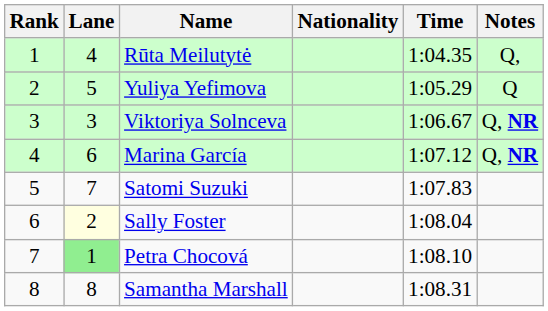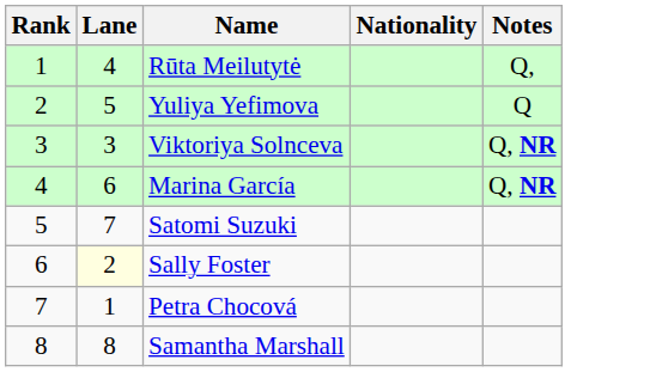 <table class="wikitable sortable" style="text-align:center">
 <tr>
 <th>Rank</th>
 <th>Lane</th>
 <th>Name</th>
 <th>Nationality</th>
-<th>Time</th>
 <th>Notes</th>
 </tr>
 <tr bgcolor=ccffcc>
 <td>1</td>
 <td>4</td>
 <td align=left><a href='#'>Rūta Meilutytė</a></td>
 <td align=left></td>
-<td>1:04.35</td>
 <td>Q, </td>
 </tr>
 <tr bgcolor=ccffcc>
 <td>2</td>
 <td>5</td>
 <td align=left><a href='#'>Yuliya Yefimova</a></td>
 <td align=left></td>
-<td>1:05.29</td>
 <td>Q</td>
 </tr>
 <tr bgcolor=ccffcc>
 <td>3</td>
 <td>3</td>
 <td align=left><a href='#'>Viktoriya Solnceva</a></td>
 <td align=left></td>
-<td>1:06.67</td>
 <td>Q, <strong><a href='#'>NR</a></strong></td>
 </tr>
 <tr bgcolor=ccffcc>
 <td>4</td>
 <td>6</td>
 <td align=left><a href='#'>Marina García</a></td>
 <td align=left></td>
-<td>1:07.12</td>
 <td>Q, <strong><a href='#'>NR</a></strong></td>
 </tr>
 <tr>
 <td>5</td>
 <td>7</td>
 <td align=left><a href='#'>Satomi Suzuki</a></td>
 <td align=left></td>
-<td>1:07.83</td>
 <td></td>
 </tr>
 <tr>
 <td>6</td>
 <td style="background: lightyellow;">2</td>
 <td align=left><a href='#'>Sally Foster</a></td>
 <td align=left></td>
-<td>1:08.04</td>
 <td></td>
 </tr>
 <tr>
 <td>7</td>
-<td style="background: lightgreen;">1</td>
+<td>1</td>
 <td align=left><a href='#'>Petra Chocová</a></td>
 <td align=left></td>
-<td>1:08.10</td>
 <td></td>
 </tr>
 <tr>
 <td>8</td>
 <td>8</td>
 <td align=left><a href='#'>Samantha Marshall</a></td>
 <td align=left></td>
-<td>1:08.31</td>
 <td></td>
 </tr>
 </table>
